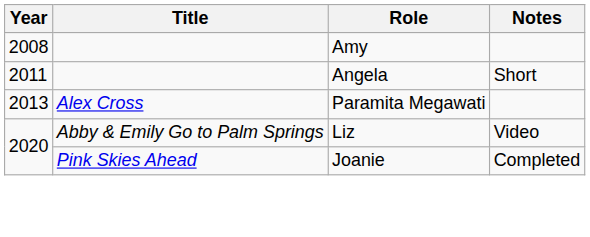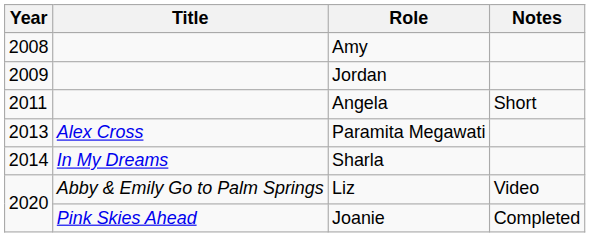 <table class="wikitable sortable">
 <tr>
 <th>Year</th>
 <th>Title</th>
 <th>Role</th>
 <th class="unsortable">Notes</th>
 </tr>
 <tr>
 <td>2008</td>
 <td><em></em></td>
 <td>Amy</td>
+<td></td>
+</tr>
+<tr>
+<td>2009</td>
+<td><em></em></td>
+<td>Jordan</td>
 <td></td>
 </tr>
 <tr>
 <td>2011</td>
 <td><em></em></td>
 <td>Angela</td>
 <td>Short</td>
 </tr>
 <tr>
 <td>2013</td>
 <td><em><a href='#'>Alex Cross</a></em></td>
 <td>Paramita Megawati</td>
 <td></td>
 </tr>
 <tr>
+<td>2014</td>
+<td><em><a href='#'>In My Dreams</a></em></td>
+<td>Sharla</td>
+<td></td>
+</tr>
+<tr>
 <td rowspan="2">2020</td>
 <td><em>Abby & Emily Go to Palm Springs</em></td>
 <td>Liz</td>
 <td>Video</td>
 </tr>
 <tr>
 <td><em><a href='#'>Pink Skies Ahead</a></em></td>
 <td>Joanie</td>
 <td>Completed</td>
 </tr>
 </table>
